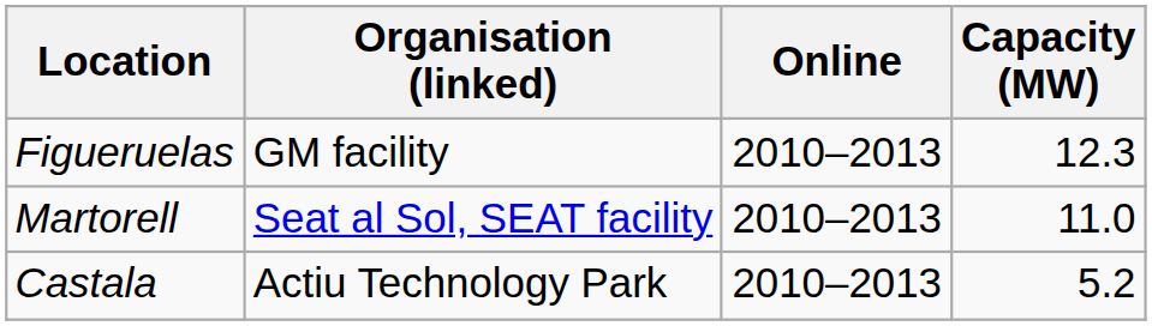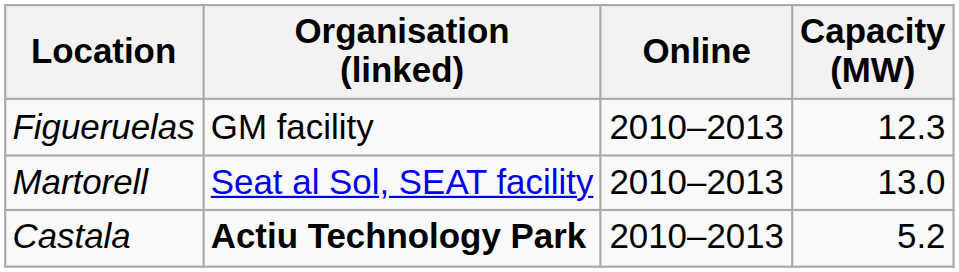 <table class="wikitable" style="float:right; margin-top:0px;">
 <tr>
 <th>Location</th>
 <th>Organisation<br>(linked)</th>
 <th>Online</th>
 <th>Capacity<br>(MW)</th>
 </tr>
 <tr>
 <td><em>Figueruelas</em></td>
 <td>GM facility</td>
 <td align="right">2010–2013</td>
 <td align="right">12.3</td>
 </tr>
 <tr>
 <td><em>Martorell</em></td>
 <td><a href='#'>Seat al Sol, SEAT facility</a></td>
 <td align="right">2010–2013</td>
-<td align="right">11.0</td>
+<td align="right">13.0</td>
 </tr>
 <tr>
 <td><em>Castala</em></td>
-<td>Actiu Technology Park</td>
+<td><strong>Actiu Technology Park</strong></td>
 <td align="right">2010–2013</td>
 <td align="right">5.2</td>
 </tr>
 </table>
